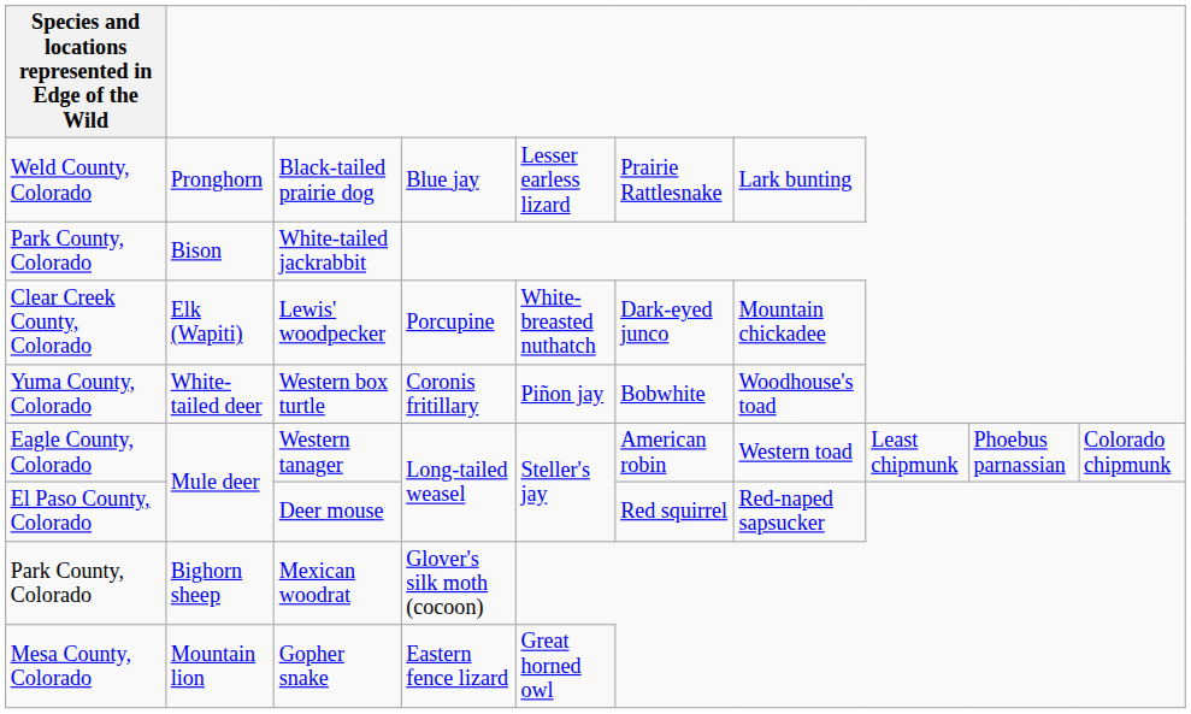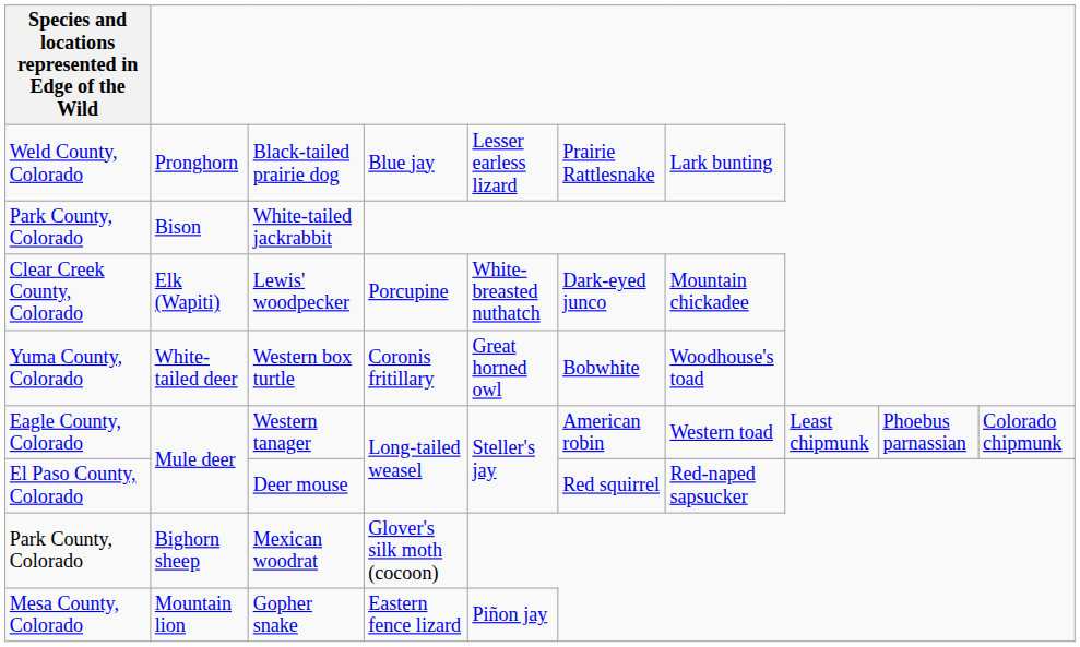 <table class="wikitable collapsible collapsed">
 <tr>
 <th>Species and locations represented in Edge of the Wild</th>
 </tr>
 <tr>
 <td><a href='#'>Weld County, Colorado</a></td>
 <td><a href='#'>Pronghorn</a></td>
 <td><a href='#'>Black-tailed prairie dog</a></td>
 <td><a href='#'>Blue jay</a></td>
 <td><a href='#'>Lesser earless lizard</a></td>
 <td><a href='#'>Prairie Rattlesnake</a></td>
 <td><a href='#'>Lark bunting</a></td>
 </tr>
 <tr>
 <td><a href='#'>Park County, Colorado</a></td>
 <td><a href='#'>Bison</a></td>
 <td><a href='#'>White-tailed jackrabbit</a></td>
 </tr>
 <tr>
 <td><a href='#'>Clear Creek County, Colorado</a></td>
 <td><a href='#'>Elk (Wapiti)</a></td>
 <td><a href='#'>Lewis' woodpecker</a></td>
 <td><a href='#'>Porcupine</a></td>
 <td><a href='#'>White-breasted nuthatch</a></td>
 <td><a href='#'>Dark-eyed junco</a></td>
 <td><a href='#'>Mountain chickadee</a></td>
 </tr>
 <tr>
 <td><a href='#'>Yuma County, Colorado</a></td>
 <td><a href='#'>White-tailed deer</a></td>
 <td><a href='#'>Western box turtle</a></td>
 <td><a href='#'>Coronis fritillary</a></td>
-<td><a href='#'>Piñon jay</a></td>
+<td><a href='#'>Great horned owl</a></td>
 <td><a href='#'>Bobwhite</a></td>
 <td><a href='#'>Woodhouse's toad</a></td>
 </tr>
 <tr>
 <td><a href='#'>Eagle County, Colorado</a></td>
 <td rowspan="2"><a href='#'>Mule deer</a></td>
 <td><a href='#'>Western tanager</a></td>
 <td rowspan="2"><a href='#'>Long-tailed weasel</a></td>
 <td rowspan="2"><a href='#'>Steller's jay</a></td>
 <td><a href='#'>American robin</a></td>
 <td><a href='#'>Western toad</a></td>
 <td><a href='#'>Least chipmunk</a></td>
 <td><a href='#'>Phoebus parnassian</a></td>
 <td><a href='#'>Colorado chipmunk</a></td>
 </tr>
 <tr>
 <td><a href='#'>El Paso County, Colorado</a></td>
 <td><a href='#'>Deer mouse</a></td>
 <td><a href='#'>Red squirrel</a></td>
 <td><a href='#'>Red-naped sapsucker</a></td>
 </tr>
 <tr>
 <td>Park County, Colorado</td>
 <td><a href='#'>Bighorn sheep</a></td>
 <td><a href='#'>Mexican woodrat</a></td>
 <td><a href='#'>Glover's silk moth</a> (cocoon)</td>
 </tr>
 <tr>
 <td><a href='#'>Mesa County, Colorado</a></td>
 <td><a href='#'>Mountain lion</a></td>
 <td><a href='#'>Gopher snake</a></td>
 <td><a href='#'>Eastern fence lizard</a></td>
-<td><a href='#'>Great horned owl</a></td>
+<td><a href='#'>Piñon jay</a></td>
 </tr>
 </table>
